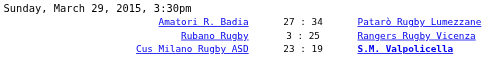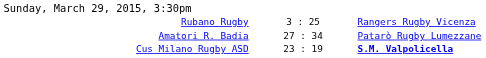 <table style="width:70%;" cellspacing="1">
 <tr>
 <th width=35%></th>
 <th width=15%></th>
 <th></th>
 </tr>
 <tr>
 <td>Sunday, March 29, 2015, 3:30pm</td>
 </tr>
 <tr style=font-size:90%>
+<td align=right><a href='#'>Rubano Rugby</a></td>
+<td align=center>3 : 25</td>
+<td><a href='#'>Rangers Rugby Vicenza</a></td>
+</tr>
+<tr style=font-size:90%>
 <td align=right><a href='#'>Amatori R. Badia</a></td>
 <td align=center>27 : 34</td>
 <td><a href='#'>Patarò Rugby Lumezzane</a></td>
-</tr>
-<tr style=font-size:90%>
-<td align=right><a href='#'>Rubano Rugby</a></td>
-<td align=center>3 : 25</td>
-<td><a href='#'>Rangers Rugby Vicenza</a></td>
 </tr>
 <tr style=font-size:90%>
 <td align=right><a href='#'>Cus Milano Rugby ASD</a></td>
 <td align=center>23 : 19</td>
 <td><strong><a href='#'>S.M. Valpolicella</a></strong></td>
 </tr>
 </table>
